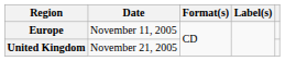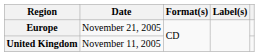 <table class="wikitable plainrowheaders">
 <tr>
 <th scope="col">Region</th>
 <th scope="col">Date</th>
 <th scope="col">Format(s)</th>
 <th scope="col">Label(s)</th>
 <th scope="col"></th>
 </tr>
 <tr>
 <th scope="row">Europe</th>
-<td>November 11, 2005</td>
+<td>November 21, 2005</td>
 <td rowspan="2">CD</td>
 <td rowspan="2"></td>
 <td></td>
 </tr>
 <tr>
 <th scope="row">United Kingdom</th>
-<td>November 21, 2005</td>
+<td>November 11, 2005</td>
 <td></td>
 </tr>
 </table>
